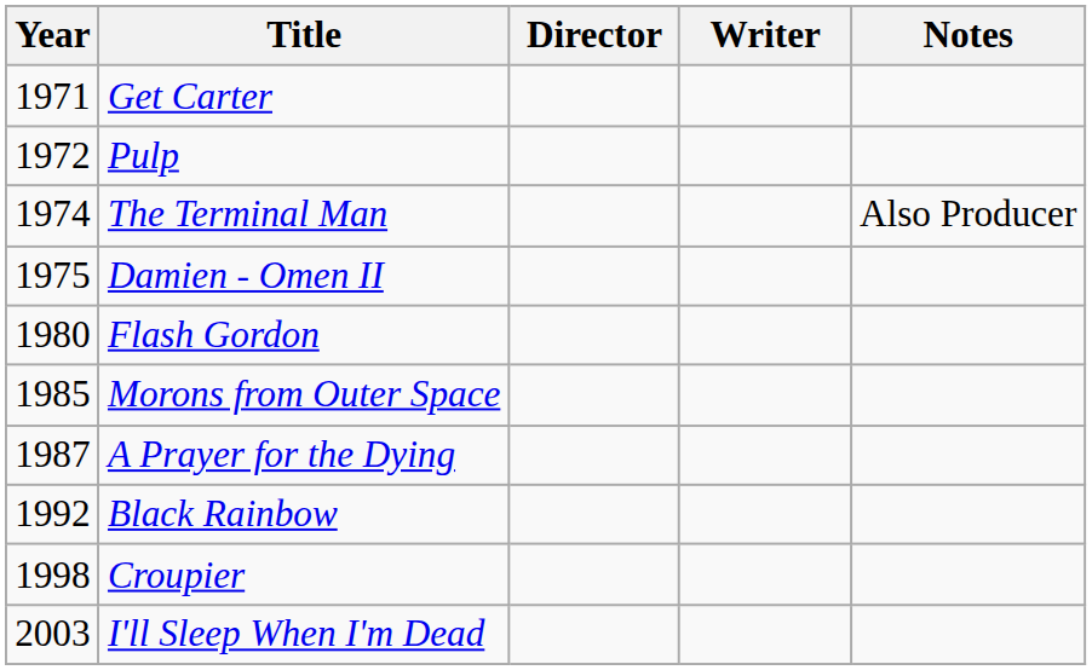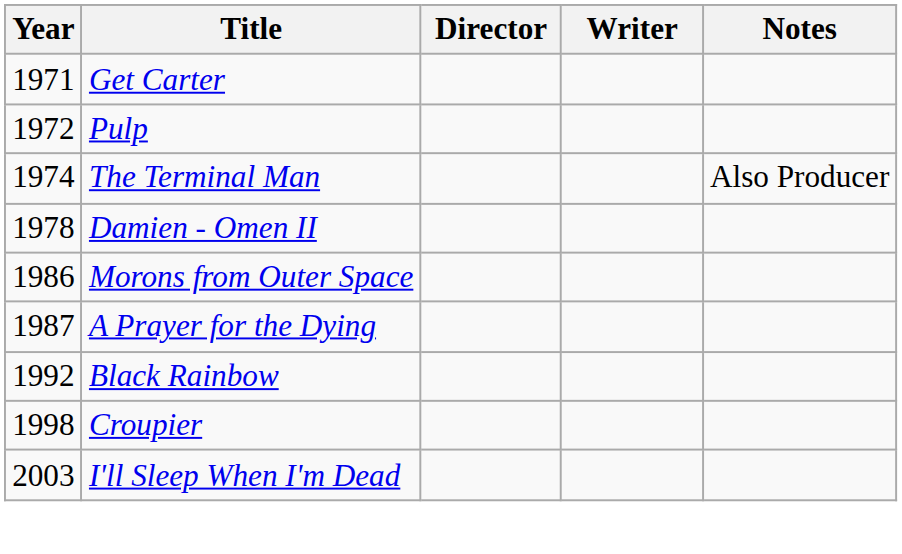 <table class="wikitable">
 <tr>
 <th>Year</th>
 <th>Title</th>
 <th width=65>Director</th>
 <th width=65>Writer</th>
 <th>Notes</th>
 </tr>
 <tr>
 <td>1971</td>
 <td><em><a href='#'>Get Carter</a></em></td>
 <td></td>
 <td></td>
 <td></td>
 </tr>
 <tr>
 <td>1972</td>
 <td><em><a href='#'>Pulp</a></em></td>
 <td></td>
 <td></td>
 <td></td>
 </tr>
 <tr>
 <td>1974</td>
 <td><em><a href='#'>The Terminal Man</a></em></td>
 <td></td>
 <td></td>
 <td>Also Producer</td>
 </tr>
 <tr>
-<td>1975</td>
+<td>1978</td>
 <td><em><a href='#'>Damien - Omen II</a></em></td>
 <td></td>
 <td></td>
 <td></td>
 </tr>
 <tr>
-<td>1980</td>
-<td><em><a href='#'>Flash Gordon</a></em></td>
-<td></td>
-<td></td>
-<td></td>
-</tr>
-<tr>
-<td>1985</td>
+<td>1986</td>
 <td><em><a href='#'>Morons from Outer Space</a></em></td>
 <td></td>
 <td></td>
 <td></td>
 </tr>
 <tr>
 <td>1987</td>
 <td><em><a href='#'>A Prayer for the Dying</a></em></td>
 <td></td>
 <td></td>
 <td></td>
 </tr>
 <tr>
 <td>1992</td>
 <td><em><a href='#'>Black Rainbow</a></em></td>
 <td></td>
 <td></td>
 <td></td>
 </tr>
 <tr>
 <td>1998</td>
 <td><em><a href='#'>Croupier</a></em></td>
 <td></td>
 <td></td>
 <td></td>
 </tr>
 <tr>
 <td>2003</td>
 <td><em><a href='#'>I'll Sleep When I'm Dead</a></em></td>
 <td></td>
 <td></td>
 <td></td>
 </tr>
 </table>
